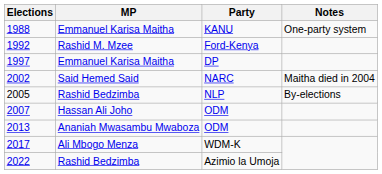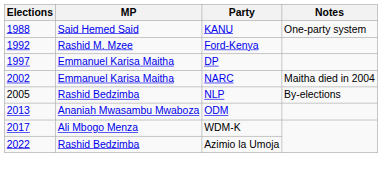 <table class="wikitable">
 <tr>
 <th>Elections</th>
 <th>MP </th>
 <th>Party</th>
 <th>Notes</th>
 </tr>
 <tr>
 <td><a href='#'>1988</a></td>
-<td><a href='#'>Emmanuel Karisa Maitha</a></td>
+<td><a href='#'>Said Hemed Said</a></td>
 <td><a href='#'>KANU</a></td>
 <td>One-party system</td>
 </tr>
 <tr>
 <td><a href='#'>1992</a></td>
 <td><a href='#'>Rashid M. Mzee</a></td>
 <td><a href='#'>Ford-Kenya</a></td>
 <td></td>
 </tr>
 <tr>
 <td><a href='#'>1997</a></td>
 <td><a href='#'>Emmanuel Karisa Maitha</a></td>
 <td><a href='#'>DP</a></td>
 <td></td>
 </tr>
 <tr>
 <td><a href='#'>2002</a></td>
-<td><a href='#'>Said Hemed Said</a></td>
+<td><a href='#'>Emmanuel Karisa Maitha</a></td>
 <td><a href='#'>NARC</a></td>
 <td>Maitha died in 2004 </td>
 </tr>
 <tr>
 <td>2005</td>
 <td><a href='#'>Rashid Bedzimba</a></td>
 <td><a href='#'>NLP</a></td>
 <td>By-elections</td>
-</tr>
-<tr>
-<td><a href='#'>2007</a></td>
-<td><a href='#'>Hassan Ali Joho</a></td>
-<td><a href='#'>ODM</a></td>
-<td></td>
 </tr>
 <tr>
 <td><a href='#'>2013</a></td>
 <td><a href='#'>Ananiah Mwasambu Mwaboza</a></td>
 <td><a href='#'>ODM</a></td>
 <td></td>
 </tr>
 <tr>
 <td><a href='#'>2017</a></td>
 <td><a href='#'>Ali Mbogo Menza</a></td>
 <td>WDM-K</td>
 </tr>
 <tr>
 <td><a href='#'>2022</a></td>
 <td><a href='#'>Rashid Bedzimba</a></td>
 <td>Azimio la Umoja</td>
 </tr>
 </table>
